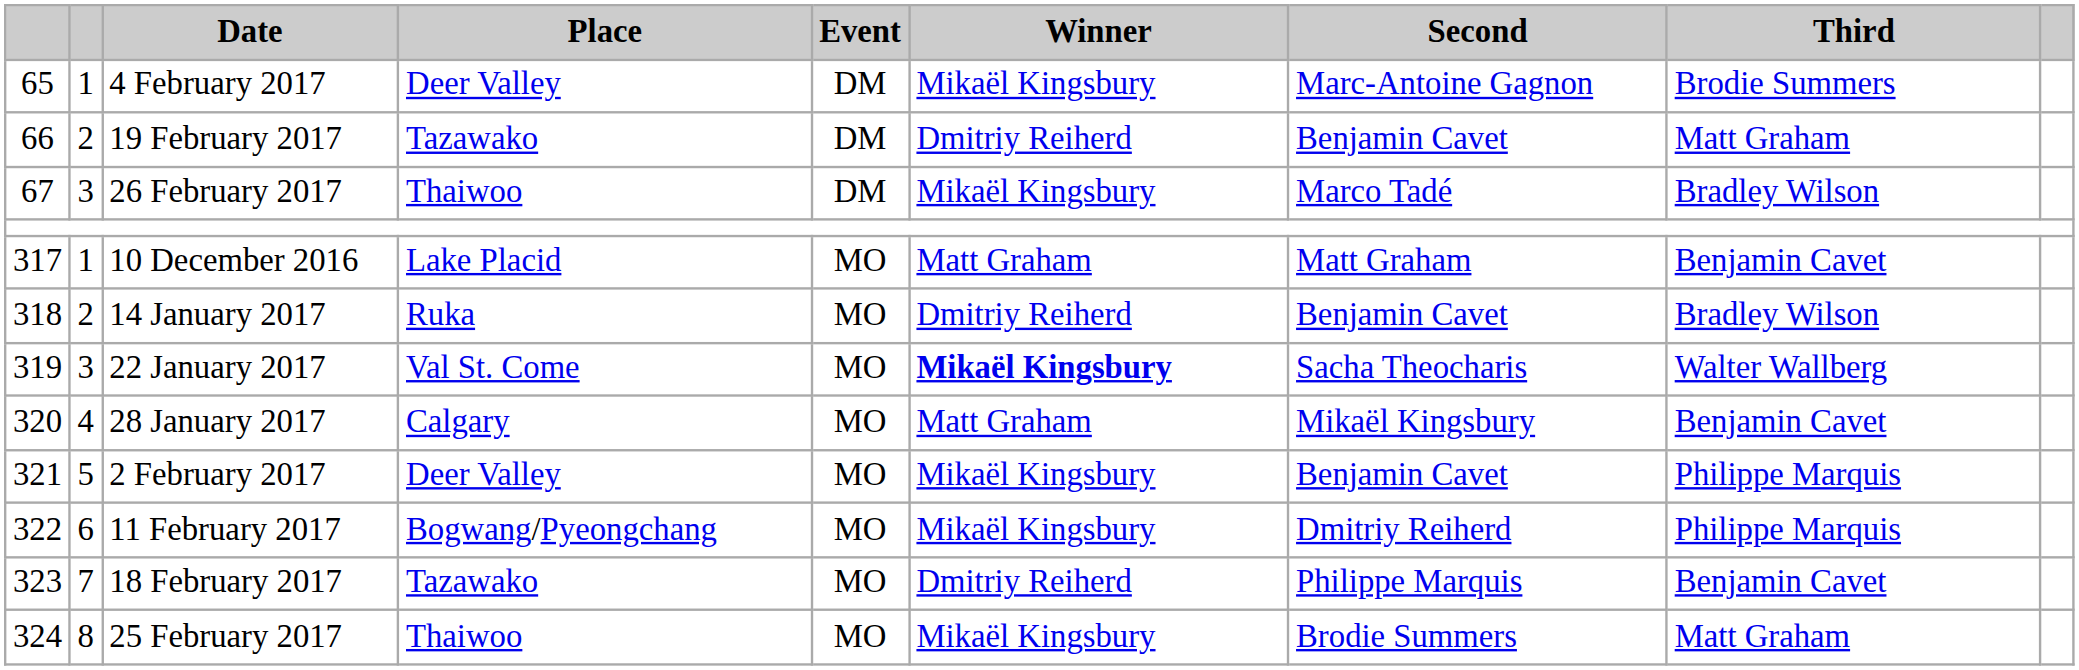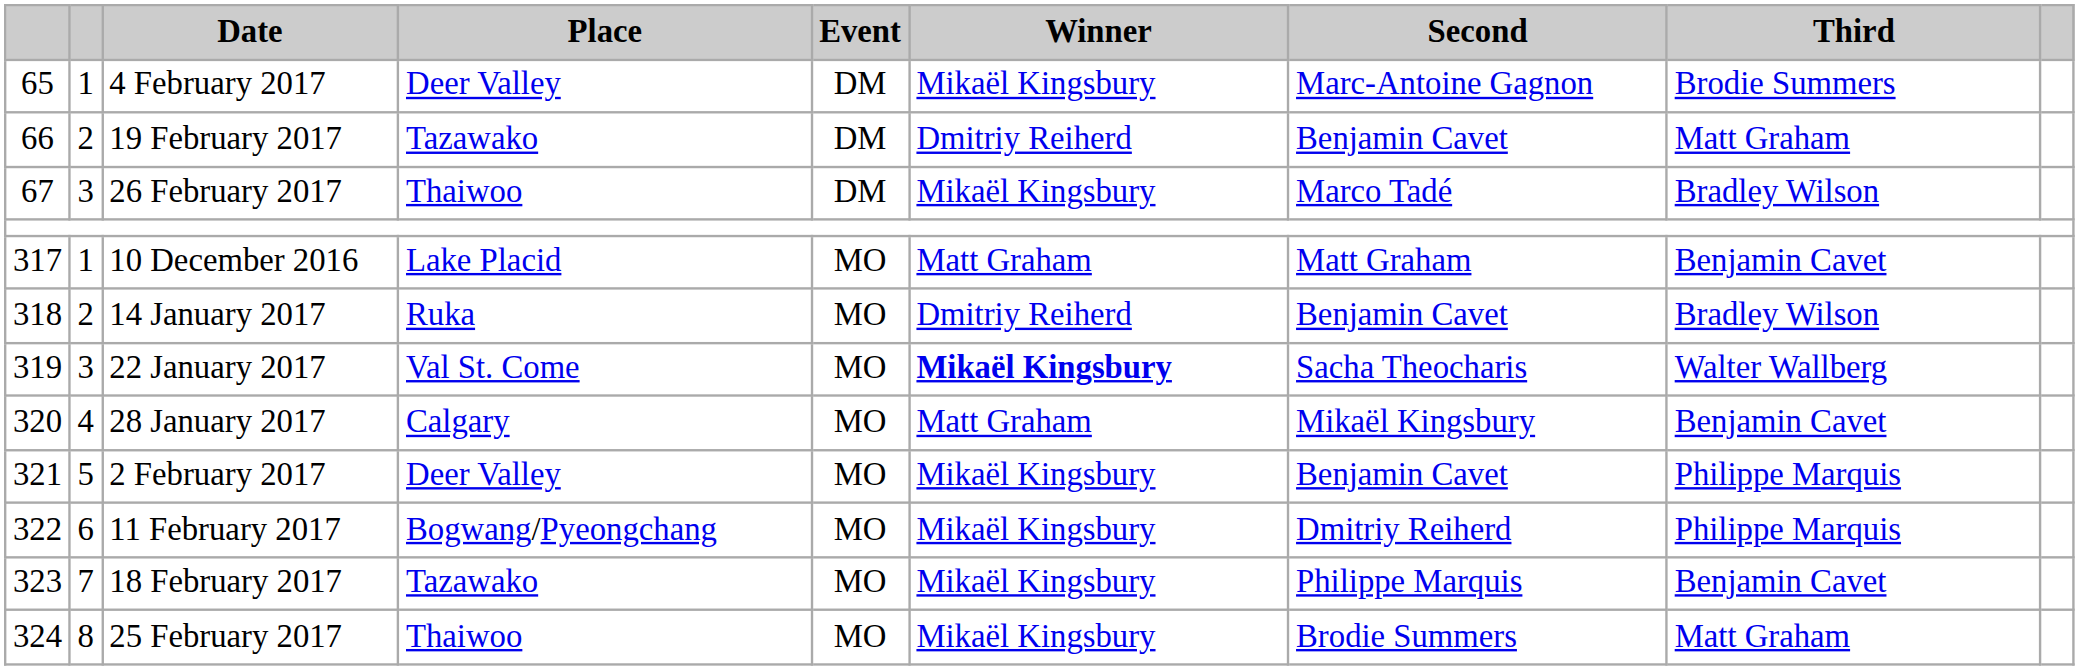 <table class="wikitable plainrowheaders" style="background:#fff; font-size:86%; line-height:16px; border:grey solid 1px; border-collapse:collapse;">
 <tr style="background:#ccc; text-align:center;">
 <th scope="col" style="background:#ccc; width=20 px;"></th>
 <th scope="col" style="background:#ccc; width=30 px;"></th>
 <th scope="col" style="background:#ccc; width:140px;">Date</th>
 <th scope="col" style="background:#ccc; width:180px;">Place</th>
 <th scope="col" style="background:#ccc; width:15px;">Event</th>
 <th scope="col" style="background:#ccc; width:185px;">Winner</th>
 <th scope="col" style="background:#ccc; width:185px;">Second</th>
 <th scope="col" style="background:#ccc; width:185px;">Third</th>
 <th scope="col" style="background:#ccc; width:10px;"></th>
 </tr>
 <tr>
 <td align=center>65</td>
 <td align=center>1</td>
 <td>4 February 2017</td>
 <td> <a href='#'>Deer Valley</a></td>
 <td align=center>DM</td>
 <td> <a href='#'>Mikaël Kingsbury</a></td>
 <td> <a href='#'>Marc-Antoine Gagnon</a></td>
 <td> <a href='#'>Brodie Summers</a></td>
 <td></td>
 </tr>
 <tr>
 <td align=center>66</td>
 <td align=center>2</td>
 <td>19 February 2017</td>
 <td> <a href='#'>Tazawako</a></td>
 <td align=center>DM</td>
 <td> <a href='#'>Dmitriy Reiherd</a></td>
 <td> <a href='#'>Benjamin Cavet</a></td>
 <td> <a href='#'>Matt Graham</a></td>
 <td></td>
 </tr>
 <tr>
 <td align=center>67</td>
 <td align=center>3</td>
 <td>26 February 2017</td>
 <td> <a href='#'>Thaiwoo</a></td>
 <td align=center>DM</td>
 <td> <a href='#'>Mikaël Kingsbury</a></td>
 <td> <a href='#'>Marco Tadé</a></td>
 <td> <a href='#'>Bradley Wilson</a></td>
 <td></td>
 </tr>
 <tr>
 <td colspan=9></td>
 </tr>
 <tr>
 <td align=center>317</td>
 <td align=center>1</td>
 <td>10 December 2016</td>
 <td> <a href='#'>Lake Placid</a></td>
 <td align=center>MO</td>
 <td> <a href='#'>Matt Graham</a></td>
 <td> <a href='#'>Matt Graham</a></td>
 <td> <a href='#'>Benjamin Cavet</a></td>
 <td></td>
 </tr>
 <tr>
 <td align=center>318</td>
 <td align=center>2</td>
 <td>14 January 2017</td>
 <td> <a href='#'>Ruka</a></td>
 <td align=center>MO</td>
 <td> <a href='#'>Dmitriy Reiherd</a></td>
 <td> <a href='#'>Benjamin Cavet</a></td>
 <td> <a href='#'>Bradley Wilson</a></td>
 <td></td>
 </tr>
 <tr>
 <td align=center>319</td>
 <td align=center>3</td>
 <td>22 January 2017</td>
 <td> <a href='#'>Val St. Come</a></td>
 <td align=center>MO</td>
 <td><strong> <a href='#'>Mikaël Kingsbury</a></strong></td>
 <td> <a href='#'>Sacha Theocharis</a></td>
 <td> <a href='#'>Walter Wallberg</a></td>
 <td></td>
 </tr>
 <tr>
 <td align=center>320</td>
 <td align=center>4</td>
 <td>28 January 2017</td>
 <td> <a href='#'>Calgary</a></td>
 <td align=center>MO</td>
 <td> <a href='#'>Matt Graham</a></td>
 <td> <a href='#'>Mikaël Kingsbury</a></td>
 <td> <a href='#'>Benjamin Cavet</a></td>
 <td></td>
 </tr>
 <tr>
 <td align=center>321</td>
 <td align=center>5</td>
 <td>2 February 2017</td>
 <td> <a href='#'>Deer Valley</a></td>
 <td align=center>MO</td>
 <td> <a href='#'>Mikaël Kingsbury</a></td>
 <td> <a href='#'>Benjamin Cavet</a></td>
 <td> <a href='#'>Philippe Marquis</a></td>
 <td></td>
 </tr>
 <tr>
 <td align=center>322</td>
 <td align=center>6</td>
 <td>11 February 2017</td>
 <td> <a href='#'>Bogwang</a>/<a href='#'>Pyeongchang</a></td>
 <td align=center>MO</td>
 <td> <a href='#'>Mikaël Kingsbury</a></td>
 <td> <a href='#'>Dmitriy Reiherd</a></td>
 <td> <a href='#'>Philippe Marquis</a></td>
 <td></td>
 </tr>
 <tr>
 <td align=center>323</td>
 <td align=center>7</td>
 <td>18 February 2017</td>
 <td> <a href='#'>Tazawako</a></td>
 <td align=center>MO</td>
-<td> <a href='#'>Dmitriy Reiherd</a></td>
+<td> <a href='#'>Mikaël Kingsbury</a></td>
 <td> <a href='#'>Philippe Marquis</a></td>
 <td> <a href='#'>Benjamin Cavet</a></td>
 <td></td>
 </tr>
 <tr>
 <td align=center>324</td>
 <td align=center>8</td>
 <td>25 February 2017</td>
 <td> <a href='#'>Thaiwoo</a></td>
 <td align=center>MO</td>
 <td> <a href='#'>Mikaël Kingsbury</a></td>
 <td> <a href='#'>Brodie Summers</a></td>
 <td> <a href='#'>Matt Graham</a></td>
 <td></td>
 </tr>
 </table>
